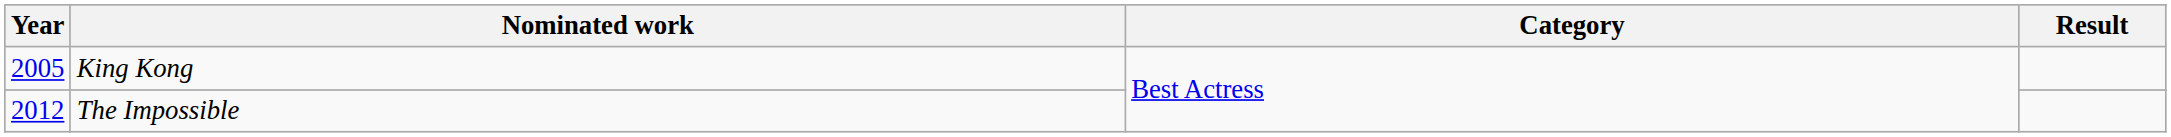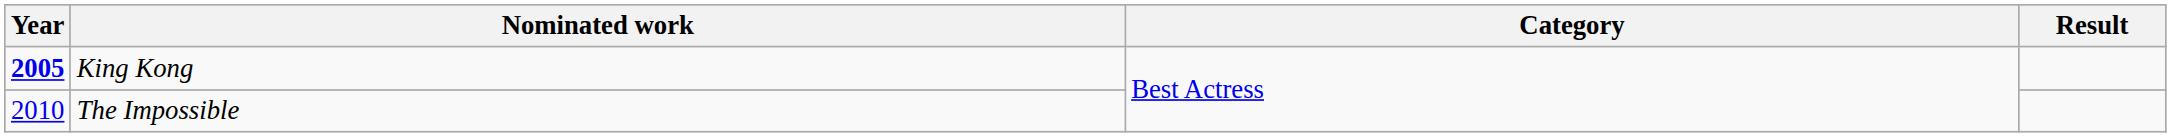 <table class=wikitable>
 <tr>
 <th scope="col" style="width:1em;">Year</th>
 <th scope="col" style="width:39em;">Nominated work</th>
 <th scope="col" style="width:33em;">Category</th>
 <th scope="col" style="width:5em;">Result</th>
 </tr>
 <tr>
-<td><a href='#'>2005</a></td>
+<td><strong><a href='#'>2005</a></strong></td>
 <td><em>King Kong</em></td>
 <td rowspan="2"><a href='#'>Best Actress</a></td>
 <td></td>
 </tr>
 <tr>
-<td><a href='#'>2012</a></td>
+<td><a href='#'>2010</a></td>
 <td><em>The Impossible</em></td>
 <td></td>
 </tr>
 </table>
